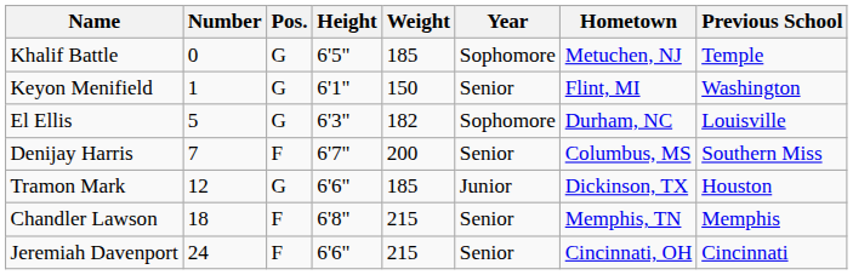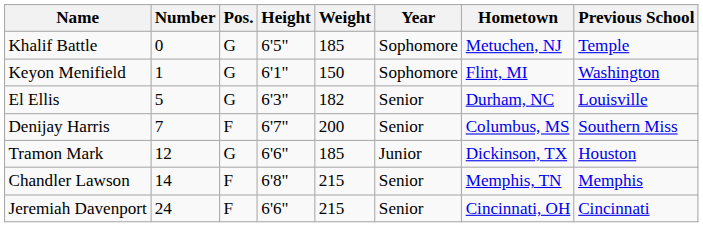 <table class="wikitable sortable" border="1">
 <tr>
 <th>Name</th>
 <th>Number</th>
 <th>Pos.</th>
 <th>Height</th>
 <th>Weight</th>
 <th>Year</th>
 <th>Hometown</th>
 <th class="unsortable">Previous School</th>
 </tr>
 <tr>
 <td>Khalif Battle</td>
 <td>0</td>
 <td>G</td>
 <td>6'5"</td>
 <td>185</td>
 <td>Sophomore</td>
 <td><a href='#'>Metuchen, NJ</a></td>
 <td><a href='#'>Temple</a></td>
 </tr>
 <tr>
 <td>Keyon Menifield</td>
 <td>1</td>
 <td>G</td>
 <td>6'1"</td>
 <td>150</td>
-<td>Senior</td>
+<td>Sophomore</td>
 <td><a href='#'>Flint, MI</a></td>
 <td><a href='#'>Washington</a></td>
 </tr>
 <tr>
 <td>El Ellis</td>
 <td>5</td>
 <td>G</td>
 <td>6'3"</td>
 <td>182</td>
-<td>Sophomore</td>
+<td>Senior</td>
 <td><a href='#'>Durham, NC</a></td>
 <td><a href='#'>Louisville</a></td>
 </tr>
 <tr>
 <td>Denijay Harris</td>
 <td>7</td>
 <td>F</td>
 <td>6'7"</td>
 <td>200</td>
 <td>Senior</td>
 <td><a href='#'>Columbus, MS</a></td>
 <td><a href='#'>Southern Miss</a></td>
 </tr>
 <tr>
 <td>Tramon Mark</td>
 <td>12</td>
 <td>G</td>
 <td>6'6"</td>
 <td>185</td>
 <td>Junior</td>
 <td><a href='#'>Dickinson, TX</a></td>
 <td><a href='#'>Houston</a></td>
 </tr>
 <tr>
 <td>Chandler Lawson</td>
-<td>18</td>
+<td>14</td>
 <td>F</td>
 <td>6'8"</td>
 <td>215</td>
 <td>Senior</td>
 <td><a href='#'>Memphis, TN</a></td>
 <td><a href='#'>Memphis</a></td>
 </tr>
 <tr>
 <td>Jeremiah Davenport</td>
 <td>24</td>
 <td>F</td>
 <td>6'6"</td>
 <td>215</td>
 <td>Senior</td>
 <td><a href='#'>Cincinnati, OH</a></td>
 <td><a href='#'>Cincinnati</a></td>
 </tr>
 </table>
